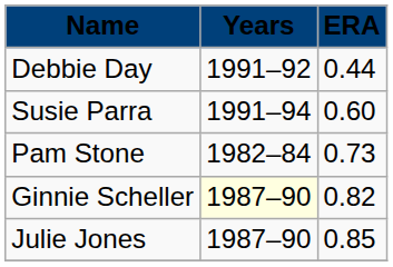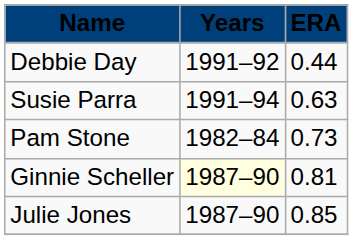 <table class="wikitable">
 <tr>
 <th style="background:#00407a;"><span>Name</span></th>
 <th style="background:#00407a;"><span>Years</span></th>
 <th style="background:#00407a;"><span>ERA</span></th>
 </tr>
 <tr>
 <td>Debbie Day</td>
 <td>1991–92</td>
 <td>0.44</td>
 </tr>
 <tr>
 <td>Susie Parra</td>
 <td>1991–94</td>
-<td>0.60</td>
+<td>0.63</td>
 </tr>
 <tr>
 <td>Pam Stone</td>
 <td>1982–84</td>
 <td>0.73</td>
 </tr>
 <tr>
 <td>Ginnie Scheller</td>
 <td style="background: lightyellow;">1987–90</td>
-<td>0.82</td>
+<td>0.81</td>
 </tr>
 <tr>
 <td>Julie Jones</td>
 <td>1987–90</td>
 <td>0.85</td>
 </tr>
 <tr>
 </tr>
 </table>
